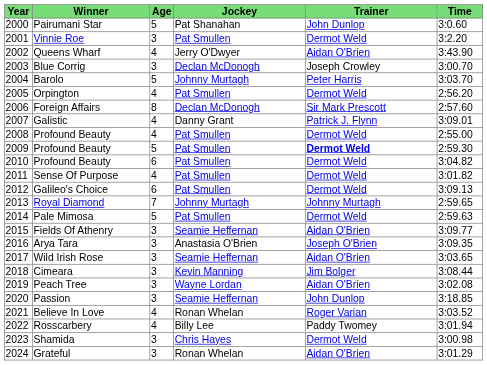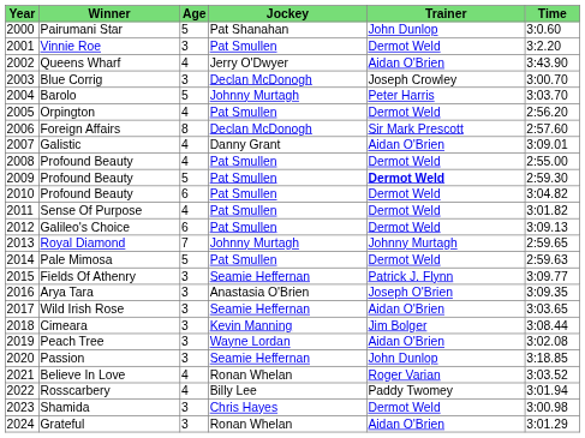 <table class = "sortable" | border="1" style="border-collapse: collapse; font-size:90%">
 <tr bgcolor="#77dd77" align="center">
 <th style="width:36px"><strong>Year</strong></th>
 <th style="width:160px"><strong>Winner</strong></th>
 <th style="width:30px"><strong>Age</strong></th>
 <th style="width:180px"><strong>Jockey</strong></th>
 <th style="width:180px"><strong>Trainer</strong></th>
 <th style="width:60px"><strong>Time</strong></th>
 </tr>
 <tr>
 <td>2000</td>
 <td>Pairumani Star</td>
 <td>5</td>
 <td>Pat Shanahan</td>
 <td><a href='#'>John Dunlop</a></td>
 <td>3:0.60</td>
 </tr>
 <tr>
 <td>2001</td>
 <td><a href='#'>Vinnie Roe</a></td>
 <td>3</td>
 <td><a href='#'>Pat Smullen</a></td>
 <td><a href='#'>Dermot Weld</a></td>
 <td>3:2.20</td>
 </tr>
 <tr>
 <td>2002</td>
 <td>Queens Wharf</td>
 <td>4</td>
 <td>Jerry O'Dwyer</td>
 <td><a href='#'>Aidan O'Brien</a></td>
 <td>3:43.90</td>
 </tr>
 <tr>
 <td>2003</td>
 <td>Blue Corrig</td>
 <td>3</td>
 <td><a href='#'>Declan McDonogh</a></td>
 <td>Joseph Crowley</td>
 <td>3:00.70</td>
 </tr>
 <tr>
 <td>2004</td>
 <td>Barolo</td>
 <td>5</td>
 <td><a href='#'>Johnny Murtagh</a></td>
 <td><a href='#'>Peter Harris</a></td>
 <td>3:03.70</td>
 </tr>
 <tr>
 <td>2005</td>
 <td>Orpington</td>
 <td>4</td>
 <td><a href='#'>Pat Smullen</a></td>
 <td><a href='#'>Dermot Weld</a></td>
 <td>2:56.20</td>
 </tr>
 <tr>
 <td>2006</td>
 <td>Foreign Affairs</td>
 <td>8</td>
 <td><a href='#'>Declan McDonogh</a></td>
 <td><a href='#'>Sir Mark Prescott</a></td>
 <td>2:57.60</td>
 </tr>
 <tr>
 <td>2007</td>
 <td>Galistic</td>
 <td>4</td>
 <td>Danny Grant</td>
-<td><a href='#'>Patrick J. Flynn</a></td>
+<td><a href='#'>Aidan O'Brien</a></td>
 <td>3:09.01</td>
 </tr>
 <tr>
 <td>2008</td>
 <td>Profound Beauty</td>
 <td>4</td>
 <td><a href='#'>Pat Smullen</a></td>
 <td><a href='#'>Dermot Weld</a></td>
 <td>2:55.00</td>
 </tr>
 <tr>
 <td>2009</td>
 <td>Profound Beauty</td>
 <td>5</td>
 <td><a href='#'>Pat Smullen</a></td>
 <td><strong><a href='#'>Dermot Weld</a></strong></td>
 <td>2:59.30</td>
 </tr>
 <tr>
 <td>2010</td>
 <td>Profound Beauty</td>
 <td>6</td>
 <td><a href='#'>Pat Smullen</a></td>
 <td><a href='#'>Dermot Weld</a></td>
 <td>3:04.82</td>
 </tr>
 <tr>
 <td>2011</td>
 <td>Sense Of Purpose</td>
 <td>4</td>
 <td><a href='#'>Pat Smullen</a></td>
 <td><a href='#'>Dermot Weld</a></td>
 <td>3:01.82</td>
 </tr>
 <tr>
 <td>2012</td>
 <td>Galileo's Choice</td>
 <td>6</td>
 <td><a href='#'>Pat Smullen</a></td>
 <td><a href='#'>Dermot Weld</a></td>
 <td>3:09.13</td>
 </tr>
 <tr>
 <td>2013</td>
 <td><a href='#'>Royal Diamond</a></td>
 <td>7</td>
 <td><a href='#'>Johnny Murtagh</a></td>
 <td><a href='#'>Johnny Murtagh</a></td>
 <td>2:59.65</td>
 </tr>
 <tr>
 <td>2014</td>
 <td>Pale Mimosa</td>
 <td>5</td>
 <td><a href='#'>Pat Smullen</a></td>
 <td><a href='#'>Dermot Weld</a></td>
 <td>2:59.63</td>
 </tr>
 <tr>
 <td>2015</td>
 <td>Fields Of Athenry</td>
 <td>3</td>
 <td><a href='#'>Seamie Heffernan</a></td>
-<td><a href='#'>Aidan O'Brien</a></td>
+<td><a href='#'>Patrick J. Flynn</a></td>
 <td>3:09.77</td>
 </tr>
 <tr>
 <td>2016</td>
 <td>Arya Tara</td>
 <td>3</td>
 <td>Anastasia O'Brien</td>
 <td><a href='#'>Joseph O'Brien</a></td>
 <td>3:09.35</td>
 </tr>
 <tr>
 <td>2017</td>
 <td>Wild Irish Rose</td>
 <td>3</td>
 <td><a href='#'>Seamie Heffernan</a></td>
 <td><a href='#'>Aidan O'Brien</a></td>
 <td>3:03.65</td>
 </tr>
 <tr>
 <td>2018</td>
 <td>Cimeara</td>
 <td>3</td>
 <td><a href='#'>Kevin Manning</a></td>
 <td><a href='#'>Jim Bolger</a></td>
 <td>3:08.44</td>
 </tr>
 <tr>
 <td>2019</td>
 <td>Peach Tree</td>
 <td>3</td>
 <td><a href='#'>Wayne Lordan</a></td>
 <td><a href='#'>Aidan O'Brien</a></td>
 <td>3:02.08</td>
 </tr>
 <tr>
 <td>2020</td>
 <td>Passion</td>
 <td>3</td>
 <td><a href='#'>Seamie Heffernan</a></td>
 <td><a href='#'>John Dunlop</a></td>
 <td>3:18.85</td>
 </tr>
 <tr>
 <td>2021</td>
 <td>Believe In Love</td>
 <td>4</td>
 <td>Ronan Whelan</td>
 <td><a href='#'>Roger Varian</a></td>
 <td>3:03.52</td>
 </tr>
 <tr>
 <td>2022</td>
 <td>Rosscarbery</td>
 <td>4</td>
 <td>Billy Lee</td>
 <td>Paddy Twomey</td>
 <td>3:01.94</td>
 </tr>
 <tr>
 <td>2023</td>
 <td>Shamida</td>
 <td>3</td>
 <td><a href='#'>Chris Hayes</a></td>
 <td><a href='#'>Dermot Weld</a></td>
 <td>3:00.98</td>
 </tr>
 <tr>
 <td>2024</td>
 <td>Grateful</td>
 <td>3</td>
 <td>Ronan Whelan</td>
 <td><a href='#'>Aidan O'Brien</a></td>
 <td>3:01.29</td>
 </tr>
 </table>
